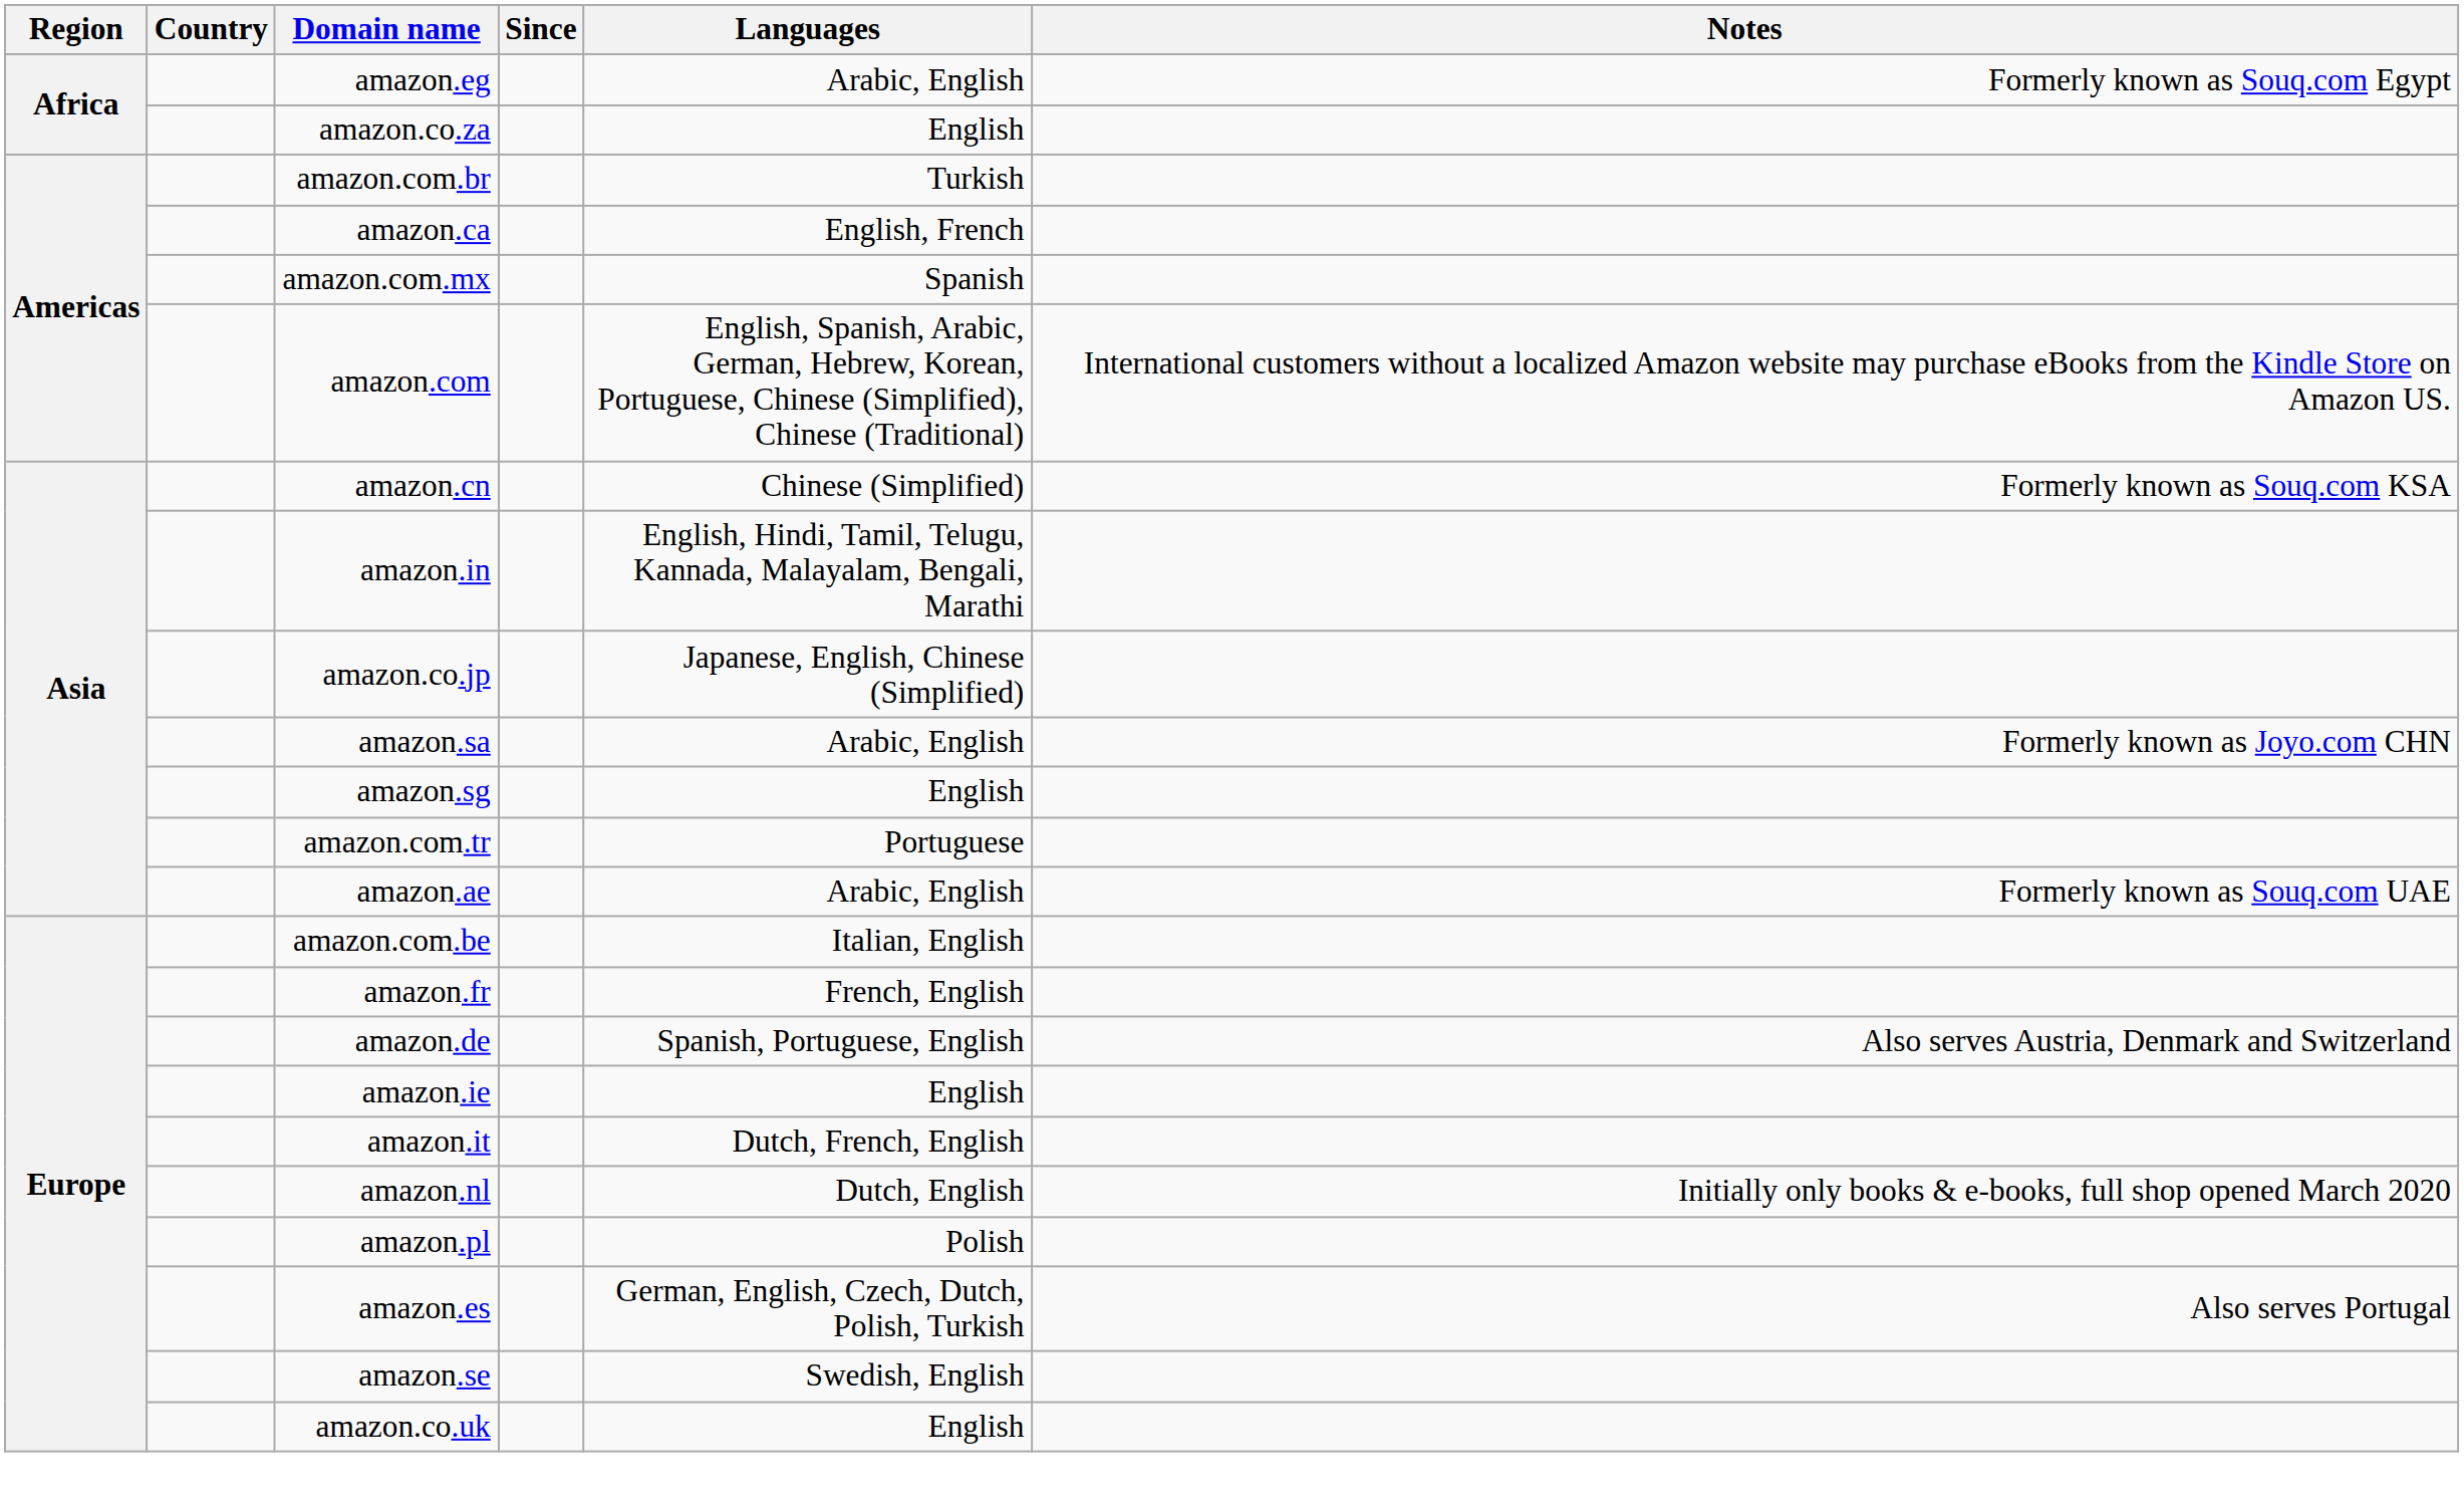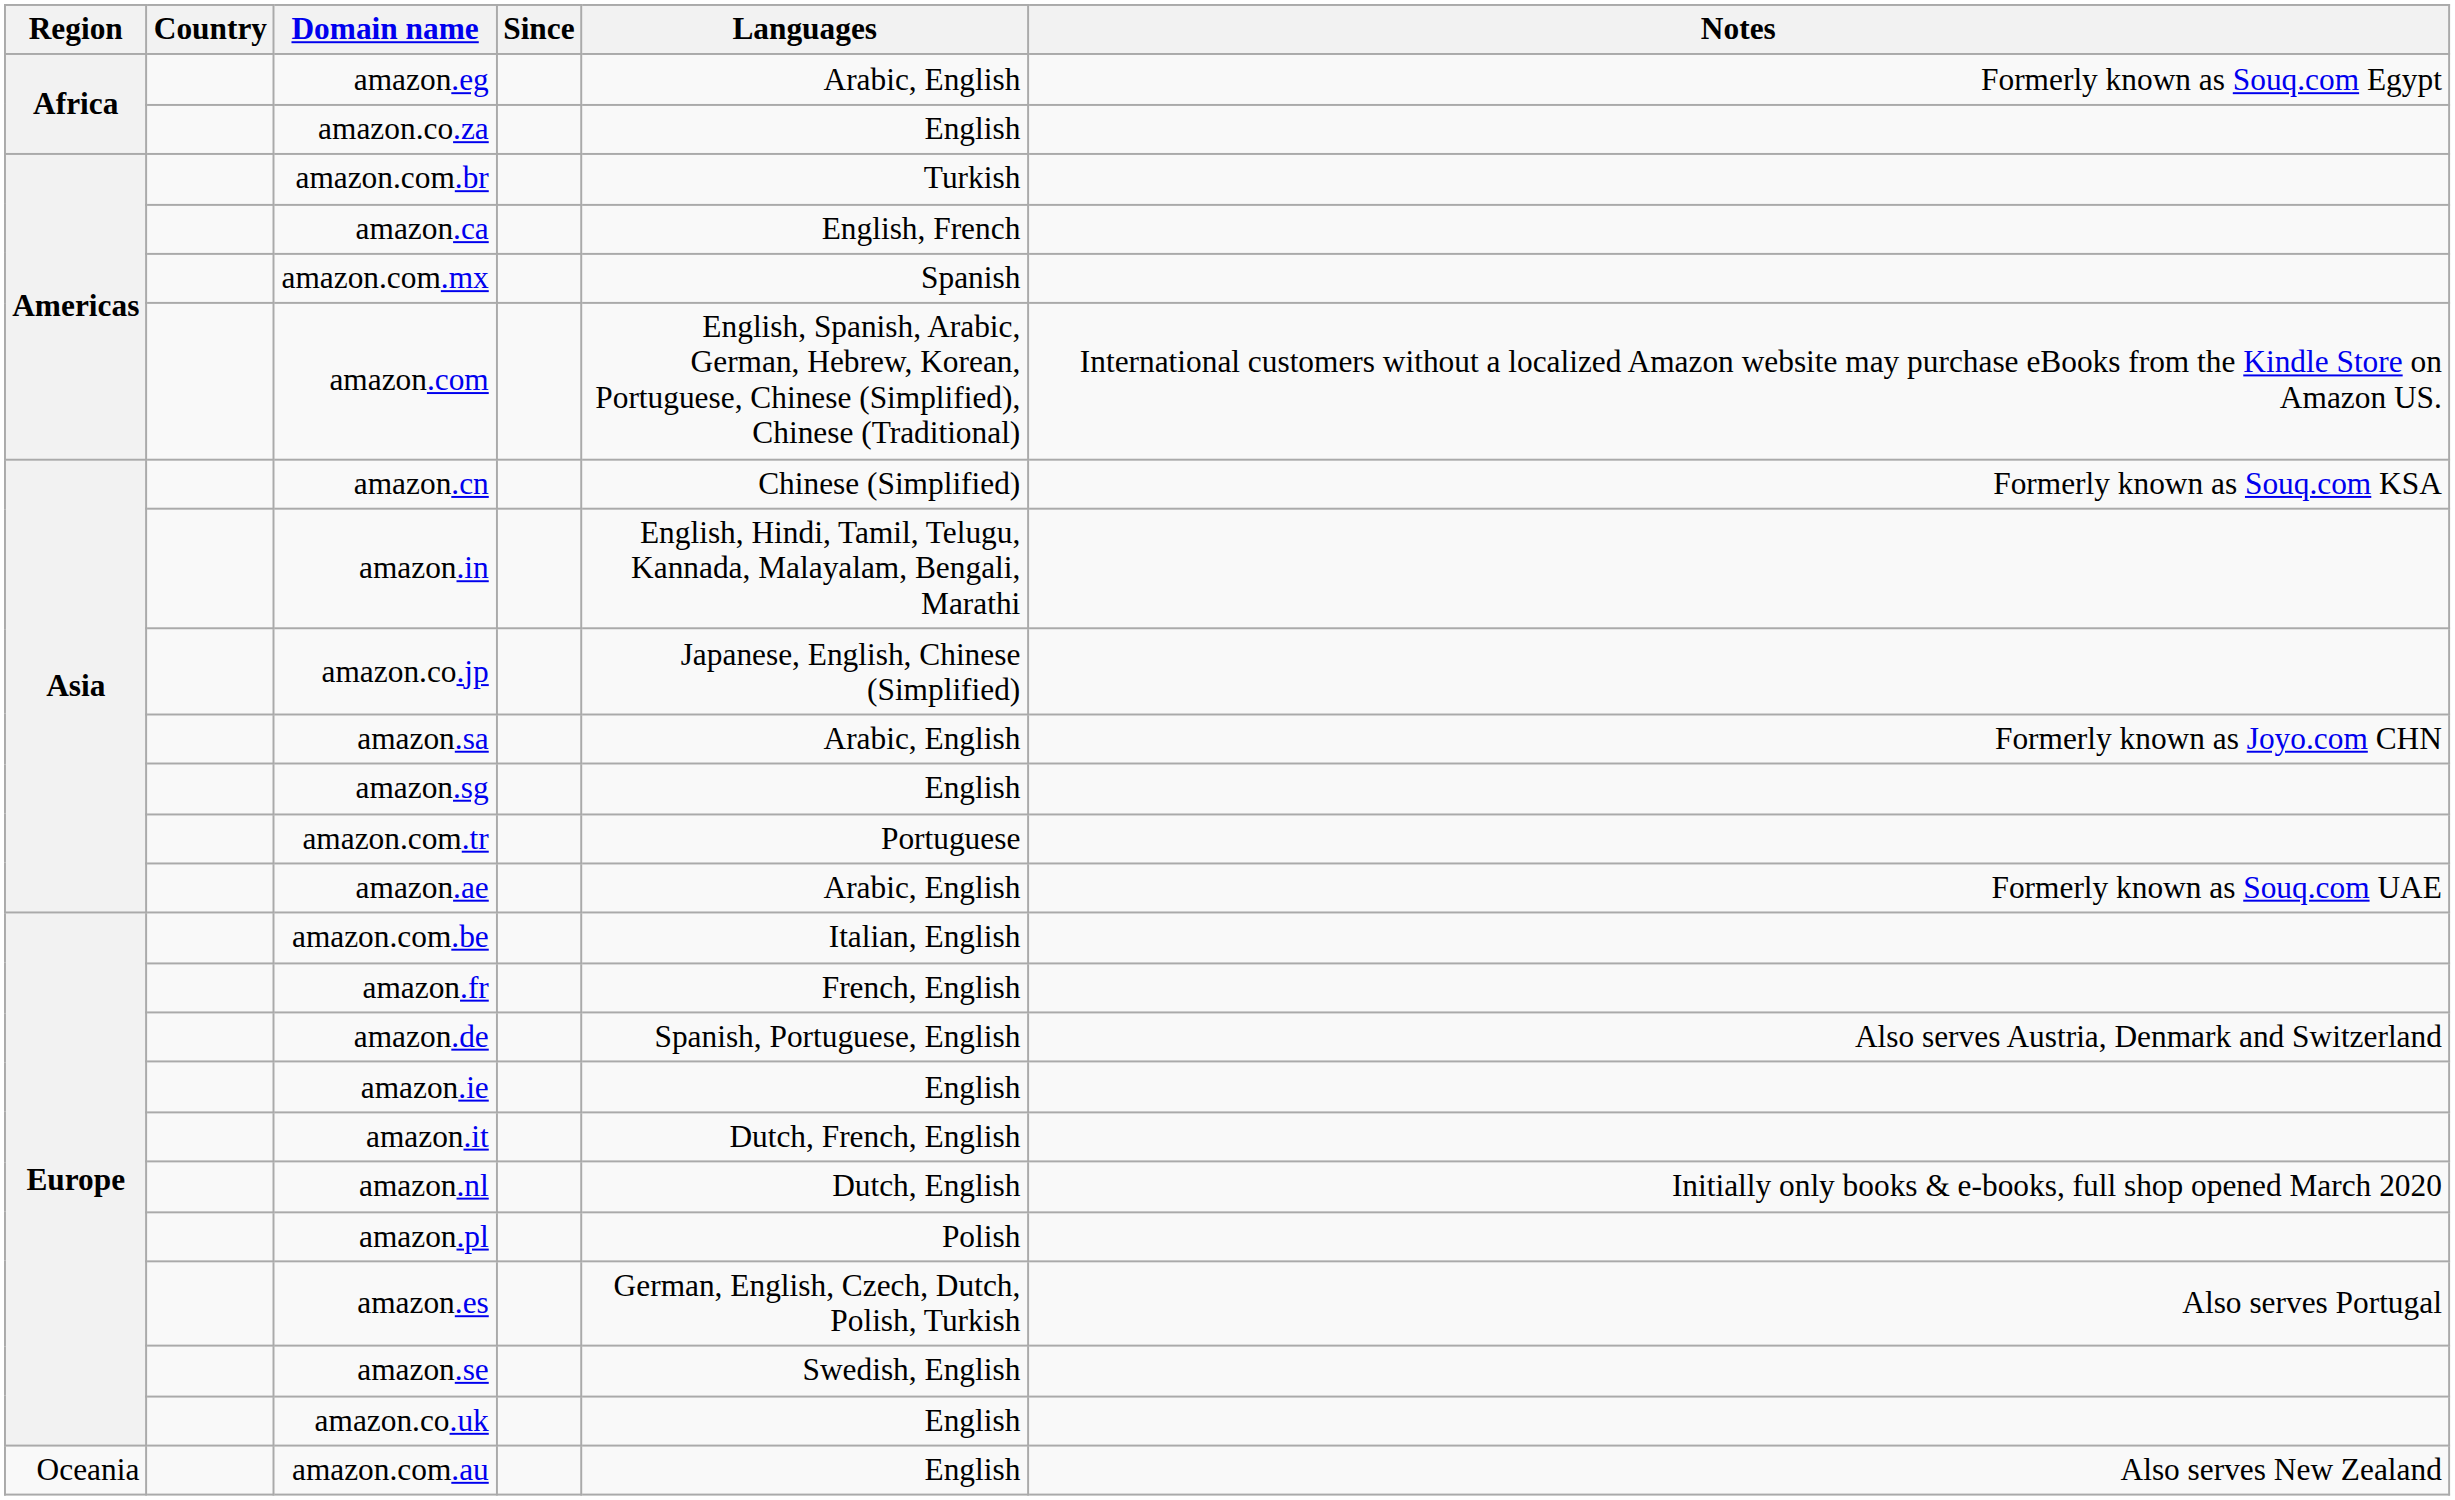 <table class="wikitable sortable" style="text-align:right">
 <tr>
 <th scope="col">Region</th>
 <th scope="col">Country</th>
 <th scope="col"><a href='#'>Domain name</a></th>
 <th scope="col">Since</th>
 <th scope="col" style="width: 220px;">Languages</th>
 <th>Notes</th>
 </tr>
 <tr>
 <th rowspan="2" >Africa</th>
 <td></td>
 <td>amazon<a href='#'>.eg</a></td>
 <td></td>
 <td>Arabic, English</td>
 <td>Formerly known as <a href='#'>Souq.com</a> Egypt</td>
 </tr>
 <tr>
 <td></td>
 <td>amazon.co<a href='#'>.za</a></td>
 <td></td>
 <td>English</td>
 <td></td>
 </tr>
 <tr>
 <th rowspan="4" >Americas</th>
 <td></td>
 <td>amazon.com<a href='#'>.br</a></td>
 <td></td>
 <td>Turkish</td>
 <td></td>
 </tr>
 <tr>
 <td></td>
 <td>amazon<a href='#'>.ca</a></td>
 <td></td>
 <td>English, French</td>
 <td></td>
 </tr>
 <tr>
 <td></td>
 <td>amazon.com<a href='#'>.mx</a></td>
 <td></td>
 <td>Spanish</td>
 <td></td>
 </tr>
 <tr>
 <td></td>
 <td>amazon<a href='#'>.com</a></td>
 <td></td>
 <td>English, Spanish, Arabic, German, Hebrew, Korean, Portuguese, Chinese (Simplified), Chinese (Traditional)</td>
 <td>International customers without a localized Amazon website may purchase eBooks from the <a href='#'>Kindle Store</a> on Amazon US.</td>
 </tr>
 <tr>
 <th rowspan="7" >Asia</th>
 <td></td>
 <td>amazon<a href='#'>.cn</a></td>
 <td></td>
 <td>Chinese (Simplified)</td>
 <td>Formerly known as <a href='#'>Souq.com</a> KSA</td>
 </tr>
 <tr>
 <td></td>
 <td>amazon<a href='#'>.in</a></td>
 <td></td>
 <td>English, Hindi, Tamil, Telugu, Kannada, Malayalam, Bengali, Marathi</td>
 <td></td>
 </tr>
 <tr>
 <td></td>
 <td>amazon.co<a href='#'>.jp</a></td>
 <td></td>
 <td>Japanese, English, Chinese (Simplified)</td>
 <td></td>
 </tr>
 <tr>
 <td></td>
 <td>amazon<a href='#'>.sa</a></td>
 <td></td>
 <td>Arabic, English</td>
 <td>Formerly known as <a href='#'>Joyo.com</a> CHN</td>
 </tr>
 <tr>
 <td></td>
 <td>amazon<a href='#'>.sg</a></td>
 <td></td>
 <td>English</td>
 <td></td>
 </tr>
 <tr>
 <td></td>
 <td>amazon.com<a href='#'>.tr</a></td>
 <td></td>
 <td>Portuguese</td>
 <td></td>
 </tr>
 <tr>
 <td></td>
 <td>amazon<a href='#'>.ae</a></td>
 <td></td>
 <td>Arabic, English</td>
 <td>Formerly known as <a href='#'>Souq.com</a> UAE</td>
 </tr>
 <tr>
 <th rowspan="10" >Europe</th>
 <td></td>
 <td>amazon.com<a href='#'>.be</a></td>
 <td></td>
 <td>Italian, English</td>
 <td></td>
 </tr>
 <tr>
 <td></td>
 <td>amazon<a href='#'>.fr</a></td>
 <td></td>
 <td>French, English</td>
 <td></td>
 </tr>
 <tr>
 <td></td>
 <td>amazon<a href='#'>.de</a></td>
 <td></td>
 <td>Spanish, Portuguese, English</td>
 <td>Also serves Austria, Denmark and Switzerland</td>
 </tr>
 <tr>
 <td></td>
 <td>amazon<a href='#'>.ie</a></td>
 <td></td>
 <td>English</td>
 <td></td>
 </tr>
 <tr>
 <td></td>
 <td>amazon<a href='#'>.it</a></td>
 <td></td>
 <td>Dutch, French, English</td>
 <td></td>
 </tr>
 <tr>
 <td></td>
 <td>amazon<a href='#'>.nl</a></td>
 <td></td>
 <td>Dutch, English</td>
 <td>Initially only books & e-books, full shop opened March 2020</td>
 </tr>
 <tr>
 <td></td>
 <td>amazon<a href='#'>.pl</a></td>
 <td></td>
 <td>Polish</td>
 <td></td>
 </tr>
 <tr>
 <td></td>
 <td>amazon<a href='#'>.es</a></td>
 <td></td>
 <td>German, English, Czech, Dutch, Polish, Turkish</td>
 <td>Also serves Portugal</td>
 </tr>
 <tr>
 <td></td>
 <td>amazon<a href='#'>.se</a></td>
 <td></td>
 <td>Swedish, English</td>
 <td></td>
 </tr>
 <tr>
 <td></td>
 <td>amazon.co<a href='#'>.uk</a></td>
 <td></td>
 <td>English</td>
 <td></td>
 </tr>
+<tr>
+<td>Oceania</td>
+<td></td>
+<td>amazon.com<a href='#'>.au</a></td>
+<td></td>
+<td>English</td>
+<td>Also serves New Zealand</td>
+</tr>
 </table>
